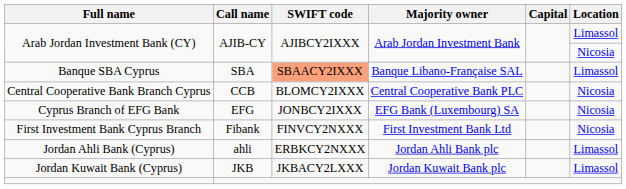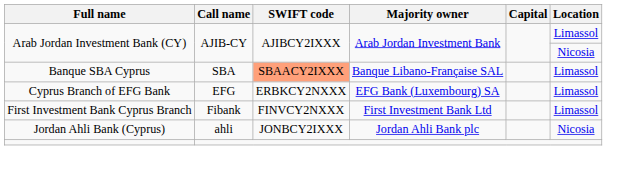 <table class="wikitable sortable" style="text-align:center">
 <tr>
 <th>Full name</th>
 <th>Call name</th>
 <th>SWIFT code</th>
 <th>Majority owner</th>
 <th>Capital</th>
 <th>Location</th>
 </tr>
 <tr>
 <td rowspan=2>Arab Jordan Investment Bank (CY)</td>
 <td rowspan=2>AJIB-CY</td>
 <td rowspan=2>AJIBCY2IXXX</td>
 <td rowspan=2><a href='#'>Arab Jordan Investment Bank</a></td>
 <td rowspan=2></td>
 <td><a href='#'>Limassol</a></td>
 </tr>
 <tr>
 <td><a href='#'>Nicosia</a></td>
 </tr>
 <tr>
 <td>Banque SBA Cyprus</td>
 <td>SBA</td>
 <td style="background: lightsalmon;">SBAACY2IXXX</td>
 <td><a href='#'>Banque Libano-Française SAL</a></td>
 <td></td>
 <td><a href='#'>Limassol</a></td>
 </tr>
 <tr>
-<td>Central Cooperative Bank Branch Cyprus</td>
-<td>CCB</td>
-<td>BLOMCY2IXXX</td>
-<td><a href='#'>Central Cooperative Bank PLC</a></td>
-<td></td>
-<td><a href='#'>Nicosia</a></td>
-</tr>
-<tr>
 <td>Cyprus Branch of EFG Bank</td>
 <td>EFG</td>
-<td>JONBCY2IXXX</td>
+<td>ERBKCY2NXXX</td>
 <td><a href='#'>EFG Bank (Luxembourg) SA</a></td>
 <td></td>
-<td><a href='#'>Nicosia</a></td>
+<td><a href='#'>Limassol</a></td>
 </tr>
 <tr>
 <td>First Investment Bank Cyprus Branch</td>
 <td>Fibank</td>
 <td>FINVCY2NXXX</td>
 <td><a href='#'>First Investment Bank Ltd</a></td>
 <td></td>
-<td><a href='#'>Nicosia</a></td>
+<td><a href='#'>Limassol</a></td>
 </tr>
 <tr>
 <td>Jordan Ahli Bank (Cyprus)</td>
 <td>ahli</td>
-<td>ERBKCY2NXXX</td>
+<td>JONBCY2IXXX</td>
 <td><a href='#'>Jordan Ahli Bank plc</a></td>
 <td></td>
-<td><a href='#'>Limassol</a></td>
-</tr>
-<tr>
-<td>Jordan Kuwait Bank (Cyprus)</td>
-<td>JKB</td>
-<td>JKBACY2LXXX</td>
-<td><a href='#'>Jordan Kuwait Bank plc</a></td>
-<td></td>
-<td><a href='#'>Limassol</a></td>
+<td><a href='#'>Nicosia</a></td>
 </tr>
 <tr>
 <td></td>
 </tr>
 </table>
